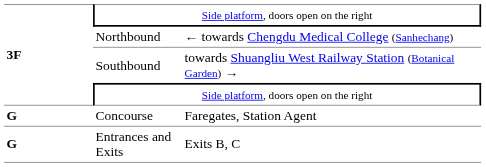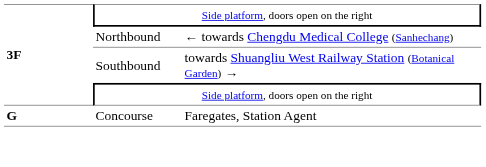 <table cellspacing=0 cellpadding=3>
 <tr>
 <td style="border-top:solid 1px gray;border-bottom:solid 1px gray" rowspan=4 width=100><strong>3F</strong></td>
 <td style="border-right:solid 2px black;border-left:solid 2px black;border-top:solid 1px gray;border-bottom:solid 2px black;text-align:center;" colspan=2><small><a href='#'>Side platform</a>, doors open on the right</small></td>
 </tr>
 <tr>
 <td style="border-bottom:solid 1px gray;" width=100>Northbound</td>
 <td style="border-bottom:solid 1px gray;" width=350>←  towards <a href='#'>Chengdu Medical College</a> <small>(<a href='#'>Sanhechang</a>)</small></td>
 </tr>
 <tr>
 <td>Southbound</td>
 <td>  towards <a href='#'>Shuangliu West Railway Station</a> <small>(<a href='#'>Botanical Garden</a>)</small> →</td>
 </tr>
 <tr>
 <td style="border-right:solid 2px black;border-left:solid 2px black;border-top:solid 2px black;border-bottom:solid 1px gray;text-align:center;" colspan=2><small><a href='#'>Side platform</a>, doors open on the right</small></td>
 </tr>
 <tr>
 <td style="border-bottom:solid 1px gray;"><strong>G</strong></td>
 <td style="border-bottom:solid 1px gray;">Concourse</td>
 <td style="border-bottom:solid 1px gray;">Faregates, Station Agent</td>
 </tr>
-<tr>
-<td style="border-bottom:solid 1px gray;"><strong>G</strong></td>
-<td style="border-bottom:solid 1px gray;">Entrances and Exits</td>
-<td style="border-bottom:solid 1px gray;">Exits B, C</td>
-</tr>
 </table>
